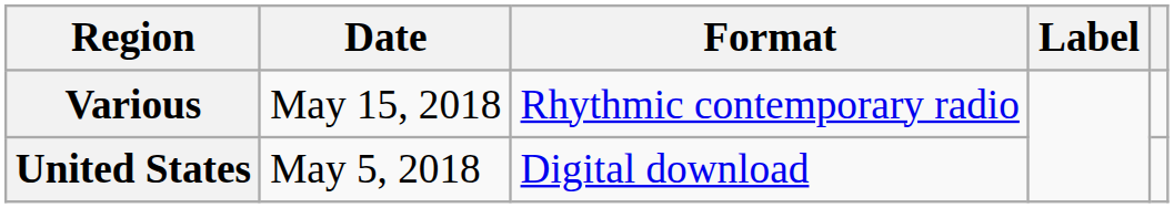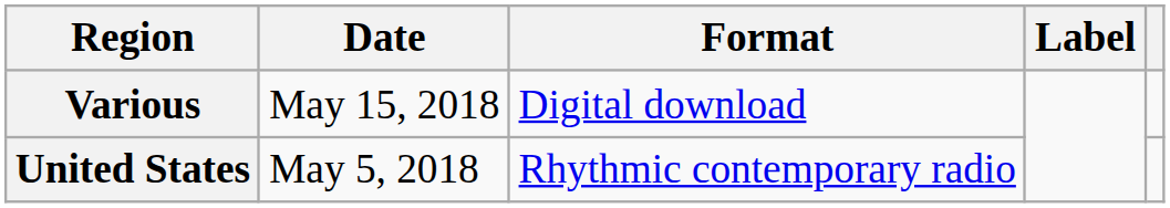 <table class="wikitable plainrowheaders">
 <tr>
 <th scope="col">Region</th>
 <th scope="col">Date</th>
 <th scope="col">Format</th>
 <th scope="col">Label</th>
 <th scope="col"></th>
 </tr>
 <tr>
 <th scope="row">Various</th>
 <td>May 15, 2018</td>
-<td><a href='#'>Rhythmic contemporary radio</a></td>
+<td><a href='#'>Digital download</a></td>
 <td rowspan="2"></td>
 <td></td>
 </tr>
 <tr>
 <th scope="row">United States</th>
 <td>May 5, 2018</td>
-<td><a href='#'>Digital download</a></td>
+<td><a href='#'>Rhythmic contemporary radio</a></td>
 <td></td>
 </tr>
 </table>
